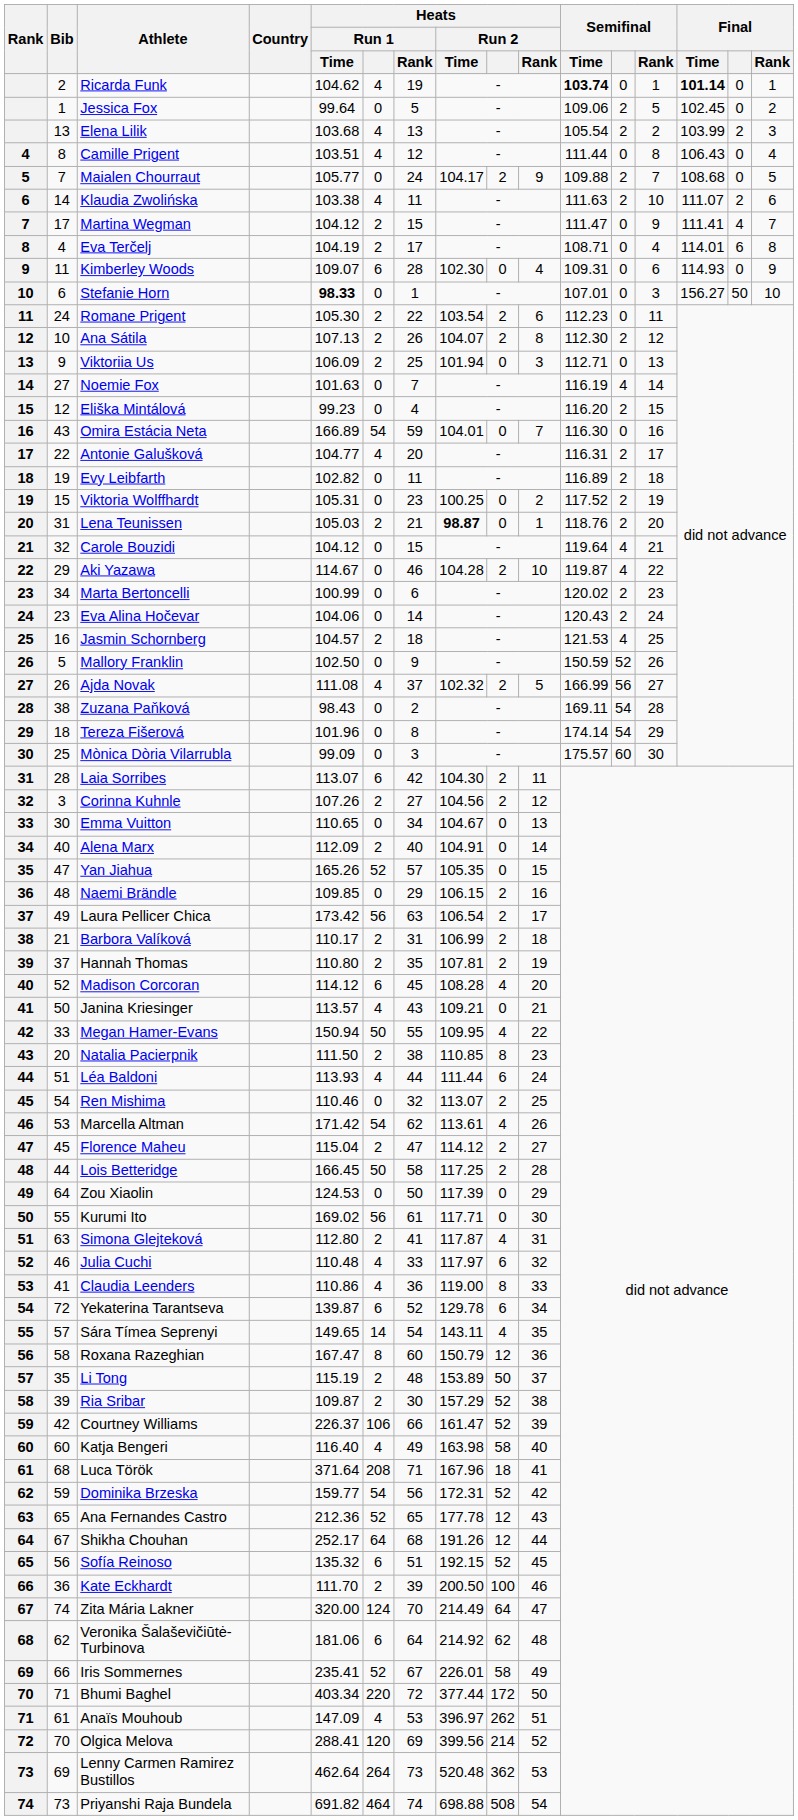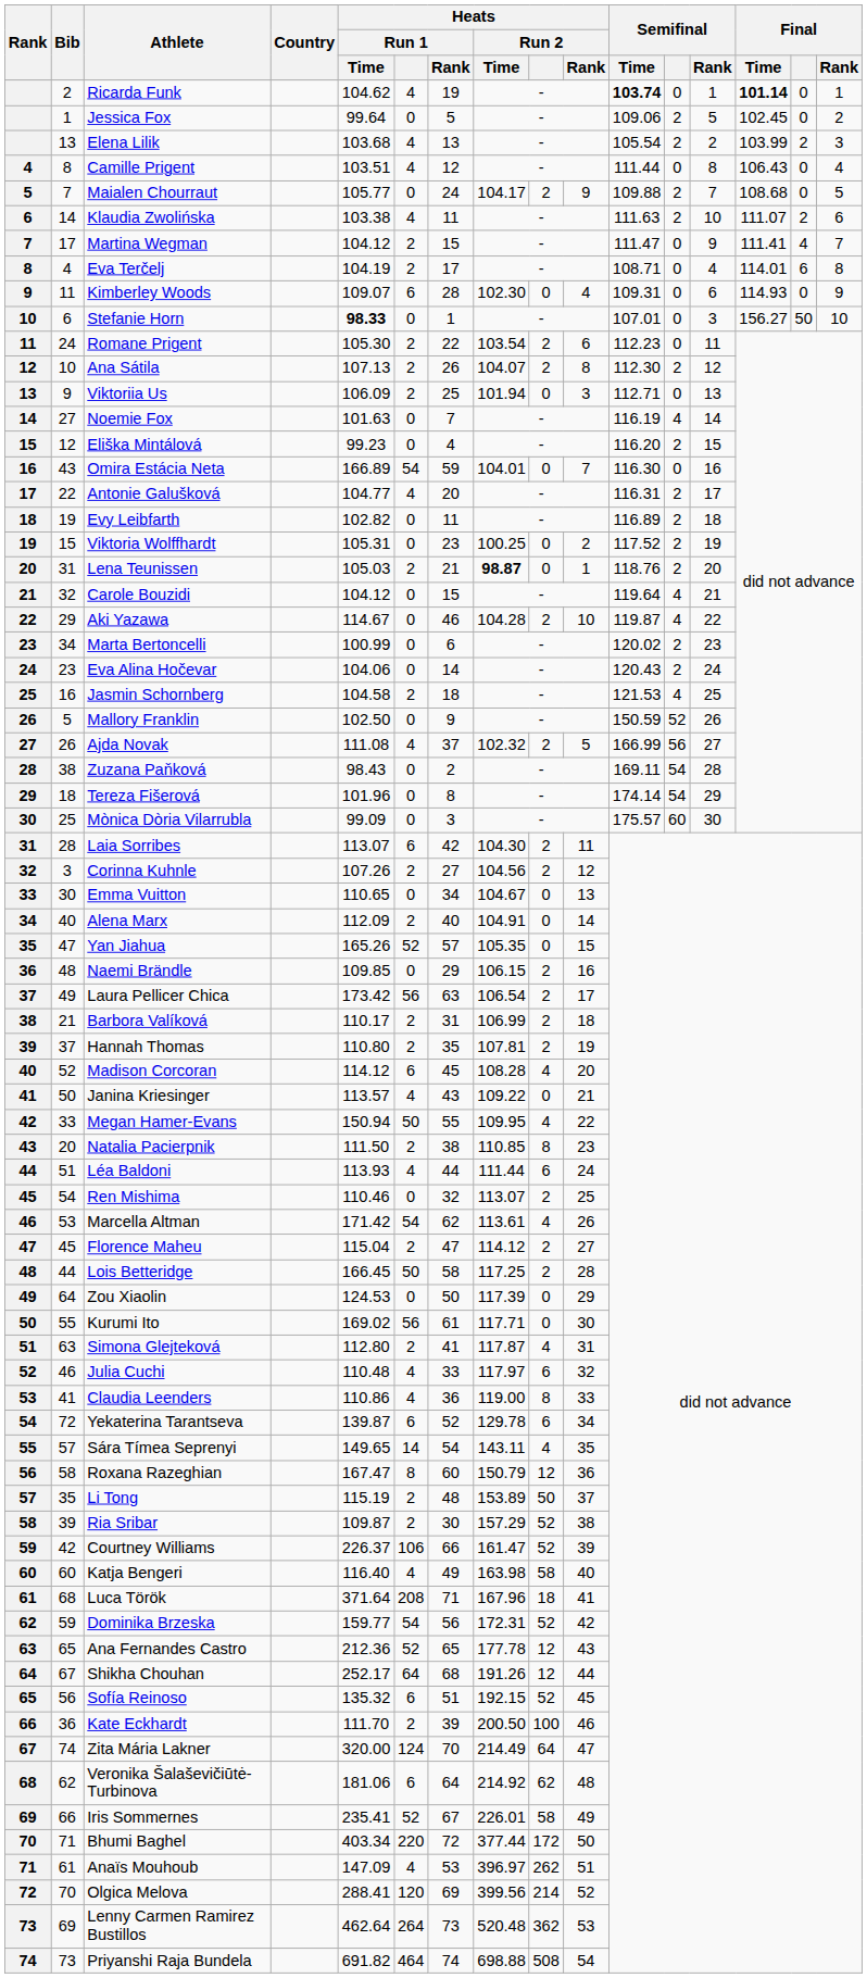 <table class="wikitable" style="text-align:center">
 <tr>
 <th rowspan=3>Rank</th>
 <th rowspan=3>Bib</th>
 <th rowspan=3>Athlete</th>
 <th rowspan=3>Country</th>
 <th colspan=6>Heats</th>
 <th colspan=3 rowspan=2>Semifinal</th>
 <th colspan=3 rowspan=2>Final</th>
 </tr>
 <tr>
 <th colspan=3>Run 1</th>
 <th colspan=3>Run 2</th>
 </tr>
 <tr>
 <th>Time</th>
 <th></th>
 <th>Rank</th>
 <th>Time</th>
 <th></th>
 <th>Rank</th>
 <th>Time</th>
 <th></th>
 <th>Rank</th>
 <th>Time</th>
 <th></th>
 <th>Rank</th>
 </tr>
 <tr>
 <th></th>
 <td>2</td>
 <td align=left><a href='#'>Ricarda Funk</a></td>
 <td align=left></td>
 <td>104.62</td>
 <td>4</td>
 <td>19</td>
 <td colspan=3>-</td>
 <td><strong>103.74</strong></td>
 <td>0</td>
 <td>1</td>
 <td><strong>101.14</strong></td>
 <td>0</td>
 <td>1</td>
 </tr>
 <tr>
 <th></th>
 <td>1</td>
 <td align=left><a href='#'>Jessica Fox</a></td>
 <td align=left></td>
 <td>99.64</td>
 <td>0</td>
 <td>5</td>
 <td colspan=3>-</td>
 <td>109.06</td>
 <td>2</td>
 <td>5</td>
 <td>102.45</td>
 <td>0</td>
 <td>2</td>
 </tr>
 <tr>
 <th></th>
 <td>13</td>
 <td align=left><a href='#'>Elena Lilik</a></td>
 <td align=left></td>
 <td>103.68</td>
 <td>4</td>
 <td>13</td>
 <td colspan=3>-</td>
 <td>105.54</td>
 <td>2</td>
 <td>2</td>
 <td>103.99</td>
 <td>2</td>
 <td>3</td>
 </tr>
 <tr>
 <th>4</th>
 <td>8</td>
 <td align=left><a href='#'>Camille Prigent</a></td>
 <td align=left></td>
 <td>103.51</td>
 <td>4</td>
 <td>12</td>
 <td colspan=3>-</td>
 <td>111.44</td>
 <td>0</td>
 <td>8</td>
 <td>106.43</td>
 <td>0</td>
 <td>4</td>
 </tr>
 <tr>
 <th>5</th>
 <td>7</td>
 <td align=left><a href='#'>Maialen Chourraut</a></td>
 <td align=left></td>
 <td>105.77</td>
 <td>0</td>
 <td>24</td>
 <td>104.17</td>
 <td>2</td>
 <td>9</td>
 <td>109.88</td>
 <td>2</td>
 <td>7</td>
 <td>108.68</td>
 <td>0</td>
 <td>5</td>
 </tr>
 <tr>
 <th>6</th>
 <td>14</td>
 <td align=left><a href='#'>Klaudia Zwolińska</a></td>
 <td align=left></td>
 <td>103.38</td>
 <td>4</td>
 <td>11</td>
 <td colspan=3>-</td>
 <td>111.63</td>
 <td>2</td>
 <td>10</td>
 <td>111.07</td>
 <td>2</td>
 <td>6</td>
 </tr>
 <tr>
 <th>7</th>
 <td>17</td>
 <td align=left><a href='#'>Martina Wegman</a></td>
 <td align=left></td>
 <td>104.12</td>
 <td>2</td>
 <td>15</td>
 <td colspan=3>-</td>
 <td>111.47</td>
 <td>0</td>
 <td>9</td>
 <td>111.41</td>
 <td>4</td>
 <td>7</td>
 </tr>
 <tr>
 <th>8</th>
 <td>4</td>
 <td align=left><a href='#'>Eva Terčelj</a></td>
 <td align=left></td>
 <td>104.19</td>
 <td>2</td>
 <td>17</td>
 <td colspan=3>-</td>
 <td>108.71</td>
 <td>0</td>
 <td>4</td>
 <td>114.01</td>
 <td>6</td>
 <td>8</td>
 </tr>
 <tr>
 <th>9</th>
 <td>11</td>
 <td align=left><a href='#'>Kimberley Woods</a></td>
 <td align=left></td>
 <td>109.07</td>
 <td>6</td>
 <td>28</td>
 <td>102.30</td>
 <td>0</td>
 <td>4</td>
 <td>109.31</td>
 <td>0</td>
 <td>6</td>
 <td>114.93</td>
 <td>0</td>
 <td>9</td>
 </tr>
 <tr>
 <th>10</th>
 <td>6</td>
 <td align=left><a href='#'>Stefanie Horn</a></td>
 <td align=left></td>
 <td><strong>98.33</strong></td>
 <td>0</td>
 <td>1</td>
 <td colspan=3>-</td>
 <td>107.01</td>
 <td>0</td>
 <td>3</td>
 <td>156.27</td>
 <td>50</td>
 <td>10</td>
 </tr>
 <tr>
 <th>11</th>
 <td>24</td>
 <td align=left><a href='#'>Romane Prigent</a></td>
 <td align=left></td>
 <td>105.30</td>
 <td>2</td>
 <td>22</td>
 <td>103.54</td>
 <td>2</td>
 <td>6</td>
 <td>112.23</td>
 <td>0</td>
 <td>11</td>
 <td colspan=3 rowspan=20>did not advance</td>
 </tr>
 <tr>
 <th>12</th>
 <td>10</td>
 <td align=left><a href='#'>Ana Sátila</a></td>
 <td align=left></td>
 <td>107.13</td>
 <td>2</td>
 <td>26</td>
 <td>104.07</td>
 <td>2</td>
 <td>8</td>
 <td>112.30</td>
 <td>2</td>
 <td>12</td>
 </tr>
 <tr>
 <th>13</th>
 <td>9</td>
 <td align=left><a href='#'>Viktoriia Us</a></td>
 <td align=left></td>
 <td>106.09</td>
 <td>2</td>
 <td>25</td>
 <td>101.94</td>
 <td>0</td>
 <td>3</td>
 <td>112.71</td>
 <td>0</td>
 <td>13</td>
 </tr>
 <tr>
 <th>14</th>
 <td>27</td>
 <td align=left><a href='#'>Noemie Fox</a></td>
 <td align=left></td>
 <td>101.63</td>
 <td>0</td>
 <td>7</td>
 <td colspan=3>-</td>
 <td>116.19</td>
 <td>4</td>
 <td>14</td>
 </tr>
 <tr>
 <th>15</th>
 <td>12</td>
 <td align=left><a href='#'>Eliška Mintálová</a></td>
 <td align=left></td>
 <td>99.23</td>
 <td>0</td>
 <td>4</td>
 <td colspan=3>-</td>
 <td>116.20</td>
 <td>2</td>
 <td>15</td>
 </tr>
 <tr>
 <th>16</th>
 <td>43</td>
 <td align=left><a href='#'>Omira Estácia Neta</a></td>
 <td align=left></td>
 <td>166.89</td>
 <td>54</td>
 <td>59</td>
 <td>104.01</td>
 <td>0</td>
 <td>7</td>
 <td>116.30</td>
 <td>0</td>
 <td>16</td>
 </tr>
 <tr>
 <th>17</th>
 <td>22</td>
 <td align=left><a href='#'>Antonie Galušková</a></td>
 <td align=left></td>
 <td>104.77</td>
 <td>4</td>
 <td>20</td>
 <td colspan=3>-</td>
 <td>116.31</td>
 <td>2</td>
 <td>17</td>
 </tr>
 <tr>
 <th>18</th>
 <td>19</td>
 <td align=left><a href='#'>Evy Leibfarth</a></td>
 <td align=left></td>
 <td>102.82</td>
 <td>0</td>
 <td>11</td>
 <td colspan=3>-</td>
 <td>116.89</td>
 <td>2</td>
 <td>18</td>
 </tr>
 <tr>
 <th>19</th>
 <td>15</td>
 <td align=left><a href='#'>Viktoria Wolffhardt</a></td>
 <td align=left></td>
 <td>105.31</td>
 <td>0</td>
 <td>23</td>
 <td>100.25</td>
 <td>0</td>
 <td>2</td>
 <td>117.52</td>
 <td>2</td>
 <td>19</td>
 </tr>
 <tr>
 <th>20</th>
 <td>31</td>
 <td align=left><a href='#'>Lena Teunissen</a></td>
 <td align=left></td>
 <td>105.03</td>
 <td>2</td>
 <td>21</td>
 <td><strong>98.87</strong></td>
 <td>0</td>
 <td>1</td>
 <td>118.76</td>
 <td>2</td>
 <td>20</td>
 </tr>
 <tr>
 <th>21</th>
 <td>32</td>
 <td align=left><a href='#'>Carole Bouzidi</a></td>
 <td align=left></td>
 <td>104.12</td>
 <td>0</td>
 <td>15</td>
 <td colspan=3>-</td>
 <td>119.64</td>
 <td>4</td>
 <td>21</td>
 </tr>
 <tr>
 <th>22</th>
 <td>29</td>
 <td align=left><a href='#'>Aki Yazawa</a></td>
 <td align=left></td>
 <td>114.67</td>
 <td>0</td>
 <td>46</td>
 <td>104.28</td>
 <td>2</td>
 <td>10</td>
 <td>119.87</td>
 <td>4</td>
 <td>22</td>
 </tr>
 <tr>
 <th>23</th>
 <td>34</td>
 <td align=left><a href='#'>Marta Bertoncelli</a></td>
 <td align=left></td>
 <td>100.99</td>
 <td>0</td>
 <td>6</td>
 <td colspan=3>-</td>
 <td>120.02</td>
 <td>2</td>
 <td>23</td>
 </tr>
 <tr>
 <th>24</th>
 <td>23</td>
 <td align=left><a href='#'>Eva Alina Hočevar</a></td>
 <td align=left></td>
 <td>104.06</td>
 <td>0</td>
 <td>14</td>
 <td colspan=3>-</td>
 <td>120.43</td>
 <td>2</td>
 <td>24</td>
 </tr>
 <tr>
 <th>25</th>
 <td>16</td>
 <td align=left><a href='#'>Jasmin Schornberg</a></td>
 <td align=left></td>
-<td>104.57</td>
+<td>104.58</td>
 <td>2</td>
 <td>18</td>
 <td colspan=3>-</td>
 <td>121.53</td>
 <td>4</td>
 <td>25</td>
 </tr>
 <tr>
 <th>26</th>
 <td>5</td>
 <td align=left><a href='#'>Mallory Franklin</a></td>
 <td align=left></td>
 <td>102.50</td>
 <td>0</td>
 <td>9</td>
 <td colspan=3>-</td>
 <td>150.59</td>
 <td>52</td>
 <td>26</td>
 </tr>
 <tr>
 <th>27</th>
 <td>26</td>
 <td align=left><a href='#'>Ajda Novak</a></td>
 <td align=left></td>
 <td>111.08</td>
 <td>4</td>
 <td>37</td>
 <td>102.32</td>
 <td>2</td>
 <td>5</td>
 <td>166.99</td>
 <td>56</td>
 <td>27</td>
 </tr>
 <tr>
 <th>28</th>
 <td>38</td>
 <td align=left><a href='#'>Zuzana Paňková</a></td>
 <td align=left></td>
 <td>98.43</td>
 <td>0</td>
 <td>2</td>
 <td colspan=3>-</td>
 <td>169.11</td>
 <td>54</td>
 <td>28</td>
 </tr>
 <tr>
 <th>29</th>
 <td>18</td>
 <td align=left><a href='#'>Tereza Fišerová</a></td>
 <td align=left></td>
 <td>101.96</td>
 <td>0</td>
 <td>8</td>
 <td colspan=3>-</td>
 <td>174.14</td>
 <td>54</td>
 <td>29</td>
 </tr>
 <tr>
 <th>30</th>
 <td>25</td>
 <td align=left><a href='#'>Mònica Dòria Vilarrubla</a></td>
 <td align=left></td>
 <td>99.09</td>
 <td>0</td>
 <td>3</td>
 <td colspan=3>-</td>
 <td>175.57</td>
 <td>60</td>
 <td>30</td>
 </tr>
 <tr>
 <th>31</th>
 <td>28</td>
 <td align=left><a href='#'>Laia Sorribes</a></td>
 <td align=left></td>
 <td>113.07</td>
 <td>6</td>
 <td>42</td>
 <td>104.30</td>
 <td>2</td>
 <td>11</td>
 <td colspan=6 rowspan=44>did not advance</td>
 </tr>
 <tr>
 <th>32</th>
 <td>3</td>
 <td align=left><a href='#'>Corinna Kuhnle</a></td>
 <td align=left></td>
 <td>107.26</td>
 <td>2</td>
 <td>27</td>
 <td>104.56</td>
 <td>2</td>
 <td>12</td>
 </tr>
 <tr>
 <th>33</th>
 <td>30</td>
 <td align=left><a href='#'>Emma Vuitton</a></td>
 <td align=left></td>
 <td>110.65</td>
 <td>0</td>
 <td>34</td>
 <td>104.67</td>
 <td>0</td>
 <td>13</td>
 </tr>
 <tr>
 <th>34</th>
 <td>40</td>
 <td align=left><a href='#'>Alena Marx</a></td>
 <td align=left></td>
 <td>112.09</td>
 <td>2</td>
 <td>40</td>
 <td>104.91</td>
 <td>0</td>
 <td>14</td>
 </tr>
 <tr>
 <th>35</th>
 <td>47</td>
 <td align=left><a href='#'>Yan Jiahua</a></td>
 <td align=left></td>
 <td>165.26</td>
 <td>52</td>
 <td>57</td>
 <td>105.35</td>
 <td>0</td>
 <td>15</td>
 </tr>
 <tr>
 <th>36</th>
 <td>48</td>
 <td align=left><a href='#'>Naemi Brändle</a></td>
 <td align=left></td>
 <td>109.85</td>
 <td>0</td>
 <td>29</td>
 <td>106.15</td>
 <td>2</td>
 <td>16</td>
 </tr>
 <tr>
 <th>37</th>
 <td>49</td>
 <td align=left>Laura Pellicer Chica</td>
 <td align=left></td>
 <td>173.42</td>
 <td>56</td>
 <td>63</td>
 <td>106.54</td>
 <td>2</td>
 <td>17</td>
 </tr>
 <tr>
 <th>38</th>
 <td>21</td>
 <td align=left><a href='#'>Barbora Valíková</a></td>
 <td align=left></td>
 <td>110.17</td>
 <td>2</td>
 <td>31</td>
 <td>106.99</td>
 <td>2</td>
 <td>18</td>
 </tr>
 <tr>
 <th>39</th>
 <td>37</td>
 <td align=left>Hannah Thomas</td>
 <td align=left></td>
 <td>110.80</td>
 <td>2</td>
 <td>35</td>
 <td>107.81</td>
 <td>2</td>
 <td>19</td>
 </tr>
 <tr>
 <th>40</th>
 <td>52</td>
 <td align=left><a href='#'>Madison Corcoran</a></td>
 <td align=left></td>
 <td>114.12</td>
 <td>6</td>
 <td>45</td>
 <td>108.28</td>
 <td>4</td>
 <td>20</td>
 </tr>
 <tr>
 <th>41</th>
 <td>50</td>
 <td align=left>Janina Kriesinger</td>
 <td align=left></td>
 <td>113.57</td>
 <td>4</td>
 <td>43</td>
-<td>109.21</td>
+<td>109.22</td>
 <td>0</td>
 <td>21</td>
 </tr>
 <tr>
 <th>42</th>
 <td>33</td>
 <td align=left><a href='#'>Megan Hamer-Evans</a></td>
 <td align=left></td>
 <td>150.94</td>
 <td>50</td>
 <td>55</td>
 <td>109.95</td>
 <td>4</td>
 <td>22</td>
 </tr>
 <tr>
 <th>43</th>
 <td>20</td>
 <td align=left><a href='#'>Natalia Pacierpnik</a></td>
 <td align=left></td>
 <td>111.50</td>
 <td>2</td>
 <td>38</td>
 <td>110.85</td>
 <td>8</td>
 <td>23</td>
 </tr>
 <tr>
 <th>44</th>
 <td>51</td>
 <td align=left><a href='#'>Léa Baldoni</a></td>
 <td align=left></td>
 <td>113.93</td>
 <td>4</td>
 <td>44</td>
 <td>111.44</td>
 <td>6</td>
 <td>24</td>
 </tr>
 <tr>
 <th>45</th>
 <td>54</td>
 <td align=left><a href='#'>Ren Mishima</a></td>
 <td align=left></td>
 <td>110.46</td>
 <td>0</td>
 <td>32</td>
 <td>113.07</td>
 <td>2</td>
 <td>25</td>
 </tr>
 <tr>
 <th>46</th>
 <td>53</td>
 <td align=left>Marcella Altman</td>
 <td align=left></td>
 <td>171.42</td>
 <td>54</td>
 <td>62</td>
 <td>113.61</td>
 <td>4</td>
 <td>26</td>
 </tr>
 <tr>
 <th>47</th>
 <td>45</td>
 <td align=left><a href='#'>Florence Maheu</a></td>
 <td align=left></td>
 <td>115.04</td>
 <td>2</td>
 <td>47</td>
 <td>114.12</td>
 <td>2</td>
 <td>27</td>
 </tr>
 <tr>
 <th>48</th>
 <td>44</td>
 <td align=left><a href='#'>Lois Betteridge</a></td>
 <td align=left></td>
 <td>166.45</td>
 <td>50</td>
 <td>58</td>
 <td>117.25</td>
 <td>2</td>
 <td>28</td>
 </tr>
 <tr>
 <th>49</th>
 <td>64</td>
 <td align=left>Zou Xiaolin</td>
 <td align=left></td>
 <td>124.53</td>
 <td>0</td>
 <td>50</td>
 <td>117.39</td>
 <td>0</td>
 <td>29</td>
 </tr>
 <tr>
 <th>50</th>
 <td>55</td>
 <td align=left>Kurumi Ito</td>
 <td align=left></td>
 <td>169.02</td>
 <td>56</td>
 <td>61</td>
 <td>117.71</td>
 <td>0</td>
 <td>30</td>
 </tr>
 <tr>
 <th>51</th>
 <td>63</td>
 <td align=left><a href='#'>Simona Glejteková</a></td>
 <td align=left></td>
 <td>112.80</td>
 <td>2</td>
 <td>41</td>
 <td>117.87</td>
 <td>4</td>
 <td>31</td>
 </tr>
 <tr>
 <th>52</th>
 <td>46</td>
 <td align=left><a href='#'>Julia Cuchi</a></td>
 <td align=left></td>
 <td>110.48</td>
 <td>4</td>
 <td>33</td>
 <td>117.97</td>
 <td>6</td>
 <td>32</td>
 </tr>
 <tr>
 <th>53</th>
 <td>41</td>
 <td align=left><a href='#'>Claudia Leenders</a></td>
 <td align=left></td>
 <td>110.86</td>
 <td>4</td>
 <td>36</td>
 <td>119.00</td>
 <td>8</td>
 <td>33</td>
 </tr>
 <tr>
 <th>54</th>
 <td>72</td>
 <td align=left>Yekaterina Tarantseva</td>
 <td align=left></td>
 <td>139.87</td>
 <td>6</td>
 <td>52</td>
 <td>129.78</td>
 <td>6</td>
 <td>34</td>
 </tr>
 <tr>
 <th>55</th>
 <td>57</td>
 <td align=left>Sára Tímea Seprenyi</td>
 <td align=left></td>
 <td>149.65</td>
 <td>14</td>
 <td>54</td>
 <td>143.11</td>
 <td>4</td>
 <td>35</td>
 </tr>
 <tr>
 <th>56</th>
 <td>58</td>
 <td align=left>Roxana Razeghian</td>
 <td align=left></td>
 <td>167.47</td>
 <td>8</td>
 <td>60</td>
 <td>150.79</td>
 <td>12</td>
 <td>36</td>
 </tr>
 <tr>
 <th>57</th>
 <td>35</td>
 <td align=left><a href='#'>Li Tong</a></td>
 <td align=left></td>
 <td>115.19</td>
 <td>2</td>
 <td>48</td>
 <td>153.89</td>
 <td>50</td>
 <td>37</td>
 </tr>
 <tr>
 <th>58</th>
 <td>39</td>
 <td align=left><a href='#'>Ria Sribar</a></td>
 <td align=left></td>
 <td>109.87</td>
 <td>2</td>
 <td>30</td>
 <td>157.29</td>
 <td>52</td>
 <td>38</td>
 </tr>
 <tr>
 <th>59</th>
 <td>42</td>
 <td align=left>Courtney Williams</td>
 <td align=left></td>
 <td>226.37</td>
 <td>106</td>
 <td>66</td>
 <td>161.47</td>
 <td>52</td>
 <td>39</td>
 </tr>
 <tr>
 <th>60</th>
 <td>60</td>
 <td align=left>Katja Bengeri</td>
 <td align=left></td>
 <td>116.40</td>
 <td>4</td>
 <td>49</td>
 <td>163.98</td>
 <td>58</td>
 <td>40</td>
 </tr>
 <tr>
 <th>61</th>
 <td>68</td>
 <td align=left>Luca Török</td>
 <td align=left></td>
 <td>371.64</td>
 <td>208</td>
 <td>71</td>
 <td>167.96</td>
 <td>18</td>
 <td>41</td>
 </tr>
 <tr>
 <th>62</th>
 <td>59</td>
 <td align=left><a href='#'>Dominika Brzeska</a></td>
 <td align=left></td>
 <td>159.77</td>
 <td>54</td>
 <td>56</td>
 <td>172.31</td>
 <td>52</td>
 <td>42</td>
 </tr>
 <tr>
 <th>63</th>
 <td>65</td>
 <td align=left>Ana Fernandes Castro</td>
 <td align=left></td>
 <td>212.36</td>
 <td>52</td>
 <td>65</td>
 <td>177.78</td>
 <td>12</td>
 <td>43</td>
 </tr>
 <tr>
 <th>64</th>
 <td>67</td>
 <td align=left>Shikha Chouhan</td>
 <td align=left></td>
 <td>252.17</td>
 <td>64</td>
 <td>68</td>
 <td>191.26</td>
 <td>12</td>
 <td>44</td>
 </tr>
 <tr>
 <th>65</th>
 <td>56</td>
 <td align=left><a href='#'>Sofía Reinoso</a></td>
 <td align=left></td>
 <td>135.32</td>
 <td>6</td>
 <td>51</td>
 <td>192.15</td>
 <td>52</td>
 <td>45</td>
 </tr>
 <tr>
 <th>66</th>
 <td>36</td>
 <td align=left><a href='#'>Kate Eckhardt</a></td>
 <td align=left></td>
 <td>111.70</td>
 <td>2</td>
 <td>39</td>
 <td>200.50</td>
 <td>100</td>
 <td>46</td>
 </tr>
 <tr>
 <th>67</th>
 <td>74</td>
 <td align=left>Zita Mária Lakner</td>
 <td align=left></td>
 <td>320.00</td>
 <td>124</td>
 <td>70</td>
 <td>214.49</td>
 <td>64</td>
 <td>47</td>
 </tr>
 <tr>
 <th>68</th>
 <td>62</td>
 <td align=left>Veronika Šalaševičiūtė-Turbinova</td>
 <td align=left></td>
 <td>181.06</td>
 <td>6</td>
 <td>64</td>
 <td>214.92</td>
 <td>62</td>
 <td>48</td>
 </tr>
 <tr>
 <th>69</th>
 <td>66</td>
 <td align=left>Iris Sommernes</td>
 <td align=left></td>
 <td>235.41</td>
 <td>52</td>
 <td>67</td>
 <td>226.01</td>
 <td>58</td>
 <td>49</td>
 </tr>
 <tr>
 <th>70</th>
 <td>71</td>
 <td align=left>Bhumi Baghel</td>
 <td align=left></td>
 <td>403.34</td>
 <td>220</td>
 <td>72</td>
 <td>377.44</td>
 <td>172</td>
 <td>50</td>
 </tr>
 <tr>
 <th>71</th>
 <td>61</td>
 <td align=left>Anaïs Mouhoub</td>
 <td align=left></td>
 <td>147.09</td>
 <td>4</td>
 <td>53</td>
 <td>396.97</td>
 <td>262</td>
 <td>51</td>
 </tr>
 <tr>
 <th>72</th>
 <td>70</td>
 <td align=left>Olgica Melova</td>
 <td align=left></td>
 <td>288.41</td>
 <td>120</td>
 <td>69</td>
 <td>399.56</td>
 <td>214</td>
 <td>52</td>
 </tr>
 <tr>
 <th>73</th>
 <td>69</td>
 <td align=left>Lenny Carmen Ramirez Bustillos</td>
 <td align=left></td>
 <td>462.64</td>
 <td>264</td>
 <td>73</td>
 <td>520.48</td>
 <td>362</td>
 <td>53</td>
 </tr>
 <tr>
 <th>74</th>
 <td>73</td>
 <td align=left>Priyanshi Raja Bundela</td>
 <td align=left></td>
 <td>691.82</td>
 <td>464</td>
 <td>74</td>
 <td>698.88</td>
 <td>508</td>
 <td>54</td>
 </tr>
 </table>
